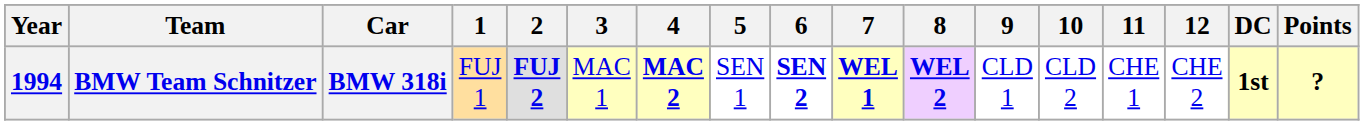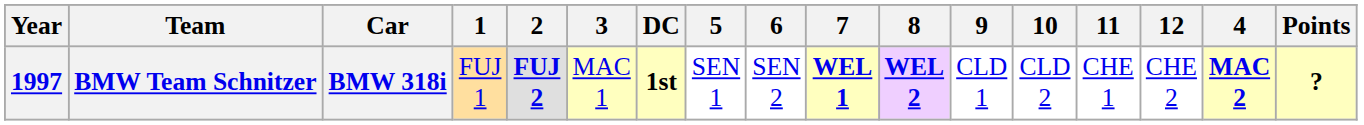 <table class="wikitable" style="text-align:center; font-size:85%">
 <tr>
 <th>Year</th>
 <th>Team</th>
 <th>Car</th>
 <th>1</th>
 <th>2</th>
 <th>3</th>
-<th>4</th>
+<th>DC</th>
 <th>5</th>
 <th>6</th>
 <th>7</th>
 <th>8</th>
 <th>9</th>
 <th>10</th>
 <th>11</th>
 <th>12</th>
-<th>DC</th>
+<th>4</th>
 <th>Points</th>
 </tr>
 <tr>
-<th><a href='#'>1994</a></th>
+<th><a href='#'>1997</a></th>
 <th nowrap> <a href='#'>BMW Team Schnitzer</a></th>
 <th nowrap><a href='#'>BMW 318i</a></th>
 <td style="background:#FFDF9F;"><a href='#'>FUJ<br>1</a><br></td>
 <td style="background:#DFDFDF;"><strong><a href='#'>FUJ<br>2</a><br></strong></td>
 <td style="background:#FFFFBF;"><a href='#'>MAC<br>1</a><br></td>
-<td style="background:#FFFFBF;"><strong><a href='#'>MAC<br>2</a></strong><br></td>
+<th style="background:#FFFFBF;">1st</th>
 <td style="background:#FFFFFF;"><a href='#'>SEN<br>1</a><br></td>
-<td style="background:#FFFFFF;"><strong><a href='#'>SEN<br>2</a><br></strong></td>
+<td style="background:#FFFFFF;"><a href='#'>SEN<br>2</a><br></td>
 <td style="background:#FFFFBF;"><strong><a href='#'>WEL<br>1</a></strong><br></td>
 <td style="background:#EFCFFF;"><strong><a href='#'>WEL<br>2</a></strong><br></td>
 <td style="background:#FFFFFF;"><a href='#'>CLD<br>1</a><br></td>
 <td style="background:#FFFFFF;"><a href='#'>CLD<br>2</a><br></td>
 <td style="background:#FFFFFF;"><a href='#'>CHE<br>1</a><br></td>
 <td style="background:#FFFFFF;"><a href='#'>CHE<br>2</a><br></td>
-<th style="background:#FFFFBF;">1st</th>
+<td style="background:#FFFFBF;"><strong><a href='#'>MAC<br>2</a></strong><br></td>
 <th style="background:#FFFFBF;">?</th>
 </tr>
 </table>
